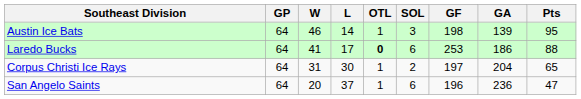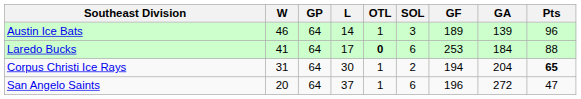 <table class="wikitable">
 <tr>
 <th width="40%" bgcolor="#e0e0e0">Southeast Division</th>
+<th width="5%" bgcolor="#e0e0e0">W</th>
 <th width="5%" bgcolor="#e0e0e0">GP</th>
-<th width="5%" bgcolor="#e0e0e0">W</th>
 <th width="5%" bgcolor="#e0e0e0">L</th>
 <th width="5%" bgcolor="#e0e0e0">OTL</th>
 <th width="5%" bgcolor="#e0e0e0">SOL</th>
 <th width="7.5%" bgcolor="#e0e0e0">GF</th>
 <th width="7.5%" bgcolor="#e0e0e0">GA</th>
 <th width="7.5%" bgcolor="#e0e0e0">Pts</th>
 </tr>
 <tr align="center" bgcolor="#CCFFCC">
 <td align="left"><a href='#'>Austin Ice Bats</a></td>
+<td>46</td>
 <td>64</td>
-<td>46</td>
 <td>14</td>
 <td>1</td>
 <td>3</td>
-<td>198</td>
+<td>189</td>
 <td>139</td>
-<td>95</td>
+<td>96</td>
 </tr>
 <tr align="center" bgcolor="#CCFFCC">
 <td align="left"><a href='#'>Laredo Bucks</a></td>
+<td>41</td>
 <td>64</td>
-<td>41</td>
 <td>17</td>
 <td><strong>0</strong></td>
 <td>6</td>
 <td>253</td>
-<td>186</td>
+<td>184</td>
 <td>88</td>
 </tr>
 <tr align="center">
 <td align="left"><a href='#'>Corpus Christi Ice Rays</a></td>
+<td>31</td>
 <td>64</td>
-<td>31</td>
 <td>30</td>
 <td>1</td>
 <td>2</td>
-<td>197</td>
+<td>194</td>
 <td>204</td>
-<td>65</td>
+<td><strong>65</strong></td>
 </tr>
 <tr align="center">
 <td align="left"><a href='#'>San Angelo Saints</a></td>
+<td>20</td>
 <td>64</td>
-<td>20</td>
 <td>37</td>
 <td>1</td>
 <td>6</td>
 <td>196</td>
-<td>236</td>
+<td>272</td>
 <td>47</td>
 </tr>
 </table>
